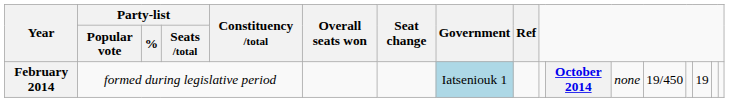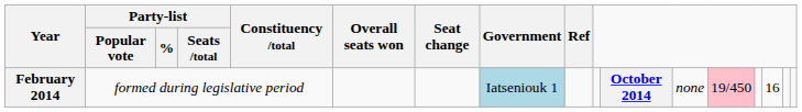 <table class="wikitable" style="text-align:center">
 <tr>
 <th rowspan=2>Year</th>
 <th colspan=3>Party-list</th>
 <th rowspan=2>Constituency <small>/total</small></th>
 <th rowspan=2>Overall seats won</th>
 <th rowspan=2>Seat change</th>
 <th rowspan=2>Government</th>
 <th rowspan=2>Ref</th>
 </tr>
 <tr>
 <th>Popular vote</th>
 <th>%</th>
 <th>Seats <small>/total</small></th>
 </tr>
 <tr>
 <th>February 2014</th>
 <td colspan="4"><em>formed during legislative period</em></td>
 <td></td>
 <td></td>
 <td style="background: lightblue;">Iatseniouk 1</td>
 <td></td>
 <td></td>
 <th><a href='#'>October 2014</a></th>
 <td colspan="3"><em>none</em></td>
-<td>19/450</td>
+<td style="background: pink;">19/450</td>
 <td></td>
-<td> 19</td>
+<td> 16</td>
 <td></td>
 <td></td>
 </tr>
 </table>
